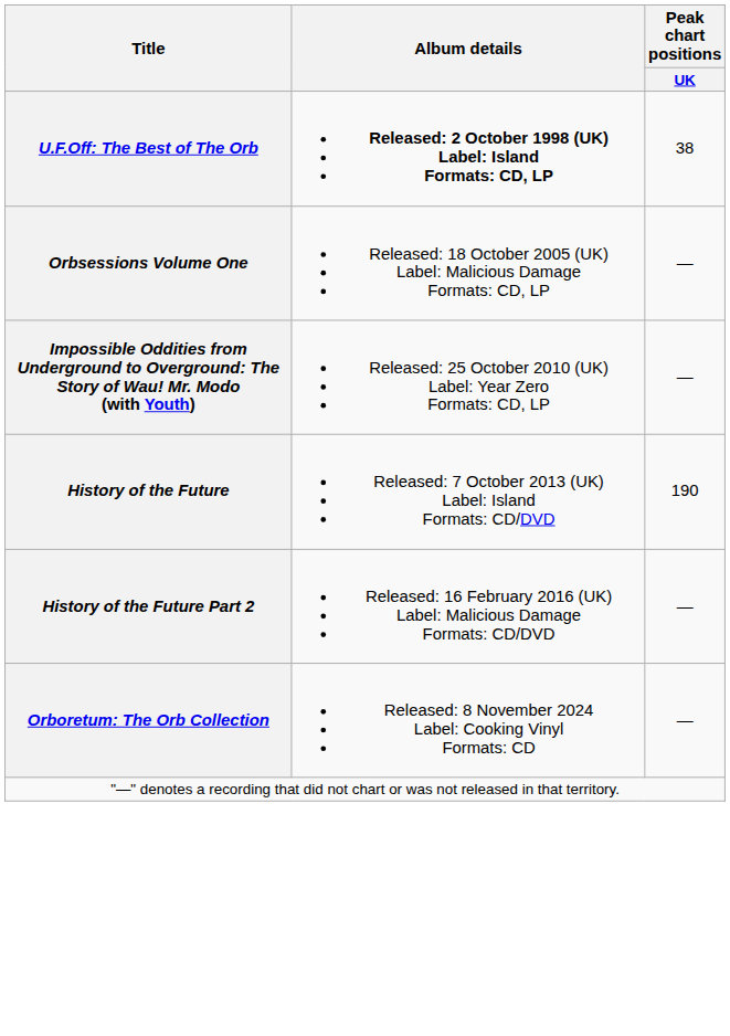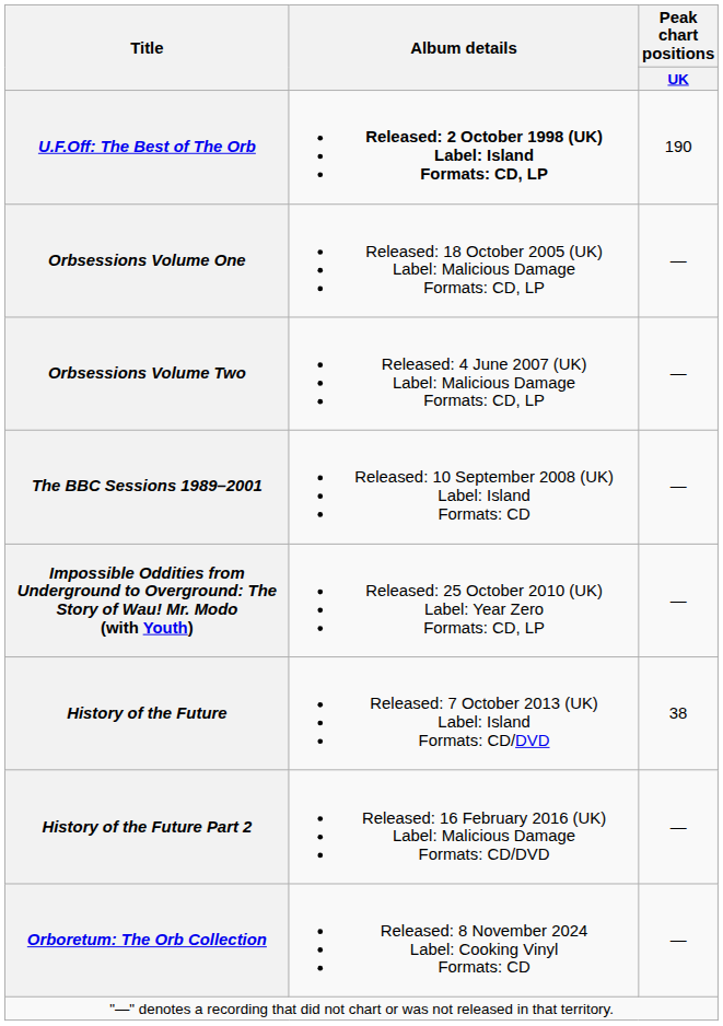 <table class="wikitable plainrowheaders" style="text-align:center;" border="1">
 <tr>
 <th scope="col" rowspan="2" style="width:17em;">Title</th>
 <th scope="col" rowspan="2" style="width:21em;">Album details</th>
 <th scope="col">Peak chart positions</th>
 </tr>
 <tr>
 <th scope="col" style="width:3em;font-size:90%;"><a href='#'>UK</a><br></th>
 </tr>
 <tr>
 <th scope="row"><em><a href='#'>U.F.Off: The Best of The Orb</a></em></th>
 <td><strong><br><ul><li>Released: 2 October 1998 <span>(UK)</span></li><li>Label: Island</li><li>Formats: CD, LP</li></ul></strong></td>
-<td>38</td>
+<td>190</td>
 </tr>
 <tr>
 <th scope="row"><em>Orbsessions Volume One</em></th>
 <td><br><ul><li>Released: 18 October 2005 <span>(UK)</span></li><li>Label: Malicious Damage</li><li>Formats: CD, LP</li></ul></td>
+<td>—</td>
+</tr>
+<tr>
+<th scope="row"><em>Orbsessions Volume Two</em></th>
+<td><br><ul><li>Released: 4 June 2007 <span>(UK)</span></li><li>Label: Malicious Damage</li><li>Formats: CD, LP</li></ul></td>
+<td>—</td>
+</tr>
+<tr>
+<th scope="row"><em>The BBC Sessions 1989–2001</em></th>
+<td><br><ul><li>Released: 10 September 2008 <span>(UK)</span></li><li>Label: Island</li><li>Formats: CD</li></ul></td>
 <td>—</td>
 </tr>
 <tr>
 <th scope="row"><em>Impossible Oddities from Underground to Overground: The Story of Wau! Mr. Modo</em><br><span>(with <a href='#'>Youth</a>)</span></th>
 <td><br><ul><li>Released: 25 October 2010 <span>(UK)</span></li><li>Label: Year Zero</li><li>Formats: CD, LP</li></ul></td>
 <td>—</td>
 </tr>
 <tr>
 <th scope="row"><em>History of the Future</em></th>
 <td><br><ul><li>Released: 7 October 2013 <span>(UK)</span></li><li>Label: Island</li><li>Formats: CD/<a href='#'>DVD</a></li></ul></td>
-<td>190</td>
+<td>38</td>
 </tr>
 <tr>
 <th scope="row"><em>History of the Future Part 2</em></th>
 <td><br><ul><li>Released: 16 February 2016 <span>(UK)</span></li><li>Label: Malicious Damage</li><li>Formats: CD/DVD</li></ul></td>
 <td>—</td>
 </tr>
 <tr>
 <th scope="row"><em><a href='#'>Orboretum: The Orb Collection</a></em></th>
 <td><br><ul><li>Released: 8 November 2024</li><li>Label: Cooking Vinyl</li><li>Formats: CD</li></ul></td>
 <td>—</td>
 </tr>
 <tr>
 <td colspan="3" style="font-size:90%">"—" denotes a recording that did not chart or was not released in that territory.</td>
 </tr>
 </table>
